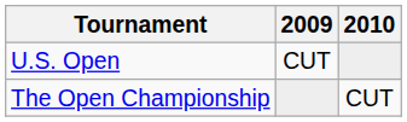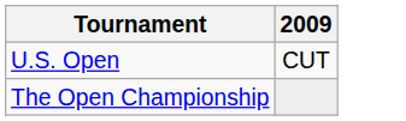 <table class="wikitable" style="font-size:95%;text-align:center;">
 <tr>
 <th>Tournament</th>
 <th>2009</th>
-<th>2010</th>
 </tr>
 <tr>
 <td align=left><a href='#'>U.S. Open</a></td>
 <td>CUT</td>
-<td style="background:#eeeeee;"></td>
 </tr>
 <tr>
 <td align=left><a href='#'>The Open Championship</a></td>
 <td style="background:#eeeeee;"></td>
-<td>CUT</td>
 </tr>
 </table>
